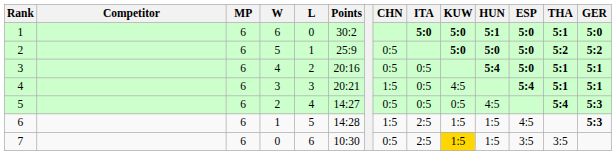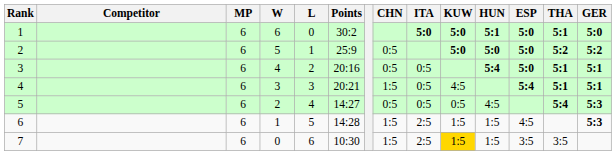 <table class="wikitable" style="text-align:center">
 <tr>
 <th>Rank</th>
 <th style="width:16em">Competitor</th>
 <th style="width:2.5em">MP</th>
 <th style="width:2.5em">W</th>
 <th style="width:2.5em">L</th>
 <th>Points</th>
 <th rowspan="8"> </th>
 <th style="width:2.5em">CHN</th>
 <th style="width:2.5em">ITA</th>
 <th style="width:2.5em">KUW</th>
 <th style="width:2.5em">HUN</th>
 <th style="width:2.5em">ESP</th>
 <th style="width:2.5em">THA</th>
 <th style="width:2.5em">GER</th>
 </tr>
 <tr style="background:#cfc;">
 <td>1</td>
 <td style="text-align:left"></td>
 <td>6</td>
 <td>6</td>
 <td>0</td>
 <td>30:2</td>
 <td></td>
 <td><strong>5:0</strong></td>
 <td><strong>5:0</strong></td>
 <td><strong>5:1</strong></td>
 <td><strong>5:0</strong></td>
 <td><strong>5:1</strong></td>
 <td><strong>5:0</strong></td>
 </tr>
 <tr style="background:#cfc;">
 <td>2</td>
 <td style="text-align:left"></td>
 <td>6</td>
 <td>5</td>
 <td>1</td>
 <td>25:9</td>
 <td>0:5</td>
 <td></td>
 <td><strong>5:0</strong></td>
 <td><strong>5:0</strong></td>
 <td><strong>5:0</strong></td>
 <td><strong>5:2</strong></td>
 <td><strong>5:2</strong></td>
 </tr>
 <tr style="background:#cfc;">
 <td>3</td>
 <td style="text-align:left"></td>
 <td>6</td>
 <td>4</td>
 <td>2</td>
 <td>20:16</td>
 <td>0:5</td>
 <td>0:5</td>
 <td></td>
 <td><strong>5:4</strong></td>
 <td><strong>5:0</strong></td>
 <td><strong>5:1</strong></td>
 <td><strong>5:1</strong></td>
 </tr>
 <tr style="background:#cfc;">
 <td>4</td>
 <td style="text-align:left"></td>
 <td>6</td>
 <td>3</td>
 <td>3</td>
 <td>20:21</td>
 <td>1:5</td>
 <td>0:5</td>
 <td>4:5</td>
 <td></td>
 <td><strong>5:4</strong></td>
 <td><strong>5:1</strong></td>
 <td><strong>5:1</strong></td>
 </tr>
 <tr style="background:#cfc;">
 <td>5</td>
 <td style="text-align:left"></td>
 <td>6</td>
 <td>2</td>
 <td>4</td>
 <td>14:27</td>
 <td>0:5</td>
 <td>0:5</td>
 <td>0:5</td>
 <td>4:5</td>
 <td></td>
 <td><strong>5:4</strong></td>
 <td><strong>5:3</strong></td>
 </tr>
 <tr>
 <td>6</td>
 <td style="text-align:left"></td>
 <td>6</td>
 <td>1</td>
 <td>5</td>
 <td>14:28</td>
 <td>1:5</td>
 <td>2:5</td>
 <td>1:5</td>
 <td>1:5</td>
 <td>4:5</td>
 <td></td>
 <td><strong>5:3</strong></td>
 </tr>
 <tr>
 <td>7</td>
 <td style="text-align:left"></td>
 <td>6</td>
 <td>0</td>
 <td>6</td>
 <td>10:30</td>
-<td>0:5</td>
+<td>1:5</td>
 <td>2:5</td>
 <td style="background: gold;">1:5</td>
 <td>1:5</td>
 <td>3:5</td>
 <td>3:5</td>
 <td></td>
 </tr>
 </table>
